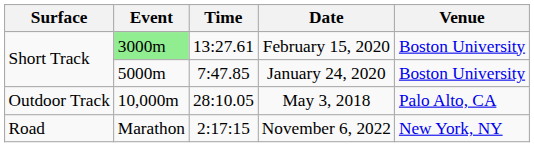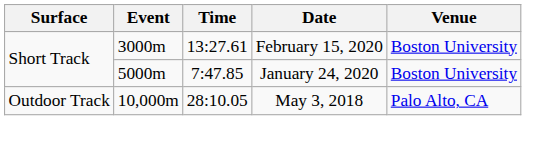 <table class="wikitable sortable">
 <tr>
 <th>Surface</th>
 <th>Event</th>
 <th>Time</th>
 <th>Date</th>
 <th>Venue</th>
 </tr>
 <tr>
 <td rowspan="2">Short Track</td>
-<td style="background: lightgreen;">3000m</td>
+<td>3000m</td>
 <td align="center">13:27.61</td>
 <td align="center">February 15, 2020</td>
 <td><a href='#'>Boston University</a></td>
 </tr>
 <tr>
 <td>5000m</td>
 <td align="center">7:47.85</td>
 <td align="center">January 24, 2020</td>
 <td><a href='#'>Boston University</a></td>
 </tr>
 <tr>
 <td>Outdoor Track</td>
 <td>10,000m</td>
 <td align="center">28:10.05</td>
 <td align="center">May 3, 2018</td>
 <td><a href='#'>Palo Alto, CA</a></td>
 </tr>
-<tr>
-<td>Road</td>
-<td>Marathon</td>
-<td align="center">2:17:15</td>
-<td align="center">November 6, 2022</td>
-<td><a href='#'>New York, NY</a></td>
-</tr>
 </table>
